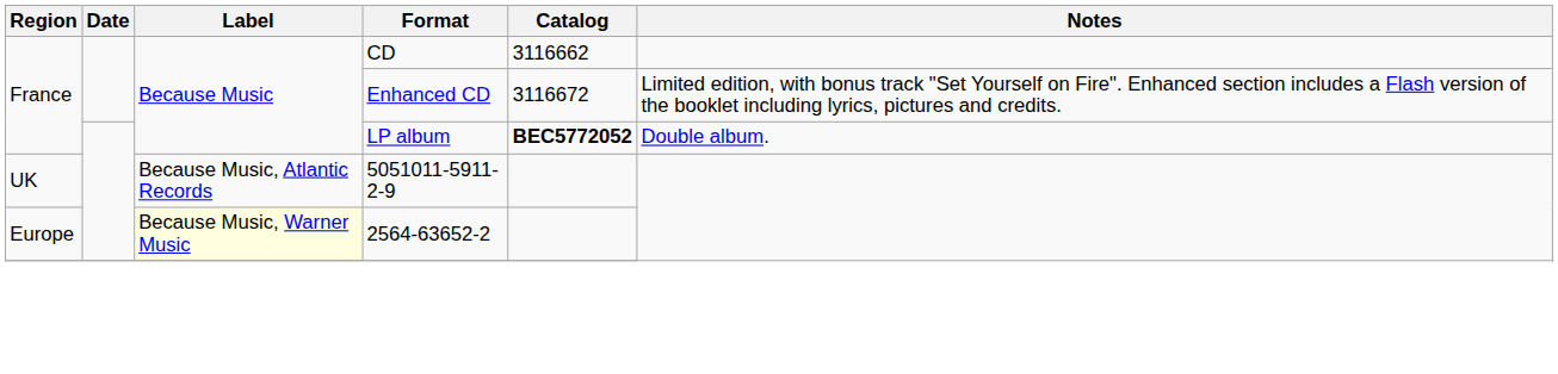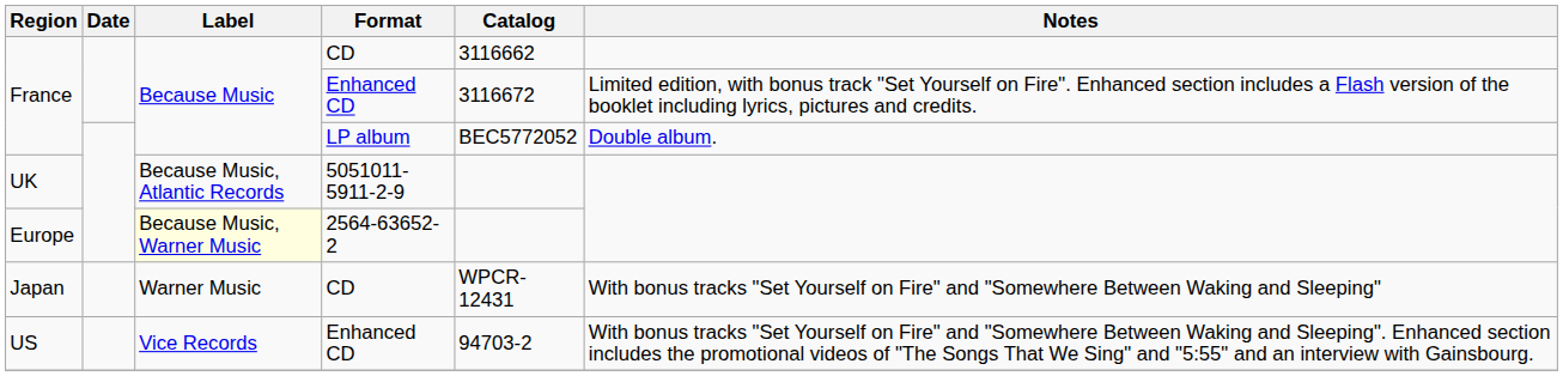 <table class="wikitable">
 <tr>
 <th>Region</th>
 <th>Date</th>
 <th>Label</th>
 <th>Format</th>
 <th>Catalog</th>
 <th>Notes</th>
 </tr>
 <tr>
 <td rowspan="3">France</td>
 <td rowspan="2"></td>
 <td rowspan="3"><a href='#'>Because Music</a></td>
 <td>CD</td>
 <td>3116662</td>
 <td></td>
 </tr>
 <tr>
 <td><a href='#'>Enhanced CD</a></td>
 <td>3116672</td>
 <td>Limited edition, with bonus track "Set Yourself on Fire". Enhanced section includes a <a href='#'>Flash</a> version of the booklet including lyrics, pictures and credits.</td>
 </tr>
 <tr>
 <td rowspan="3"></td>
 <td><a href='#'>LP album</a></td>
-<td><strong>BEC5772052</strong></td>
+<td>BEC5772052</td>
 <td><a href='#'>Double album</a>.</td>
 </tr>
 <tr>
 <td>UK</td>
 <td>Because Music, <a href='#'>Atlantic Records</a></td>
 <td>5051011-5911-2-9</td>
 <td></td>
 </tr>
 <tr>
 <td>Europe</td>
 <td style="background: lightyellow;">Because Music, <a href='#'>Warner Music</a></td>
 <td>2564-63652-2</td>
 <td></td>
 </tr>
 <tr>
+<td>Japan</td>
+<td></td>
+<td>Warner Music</td>
+<td>CD</td>
+<td>WPCR-12431</td>
+<td>With bonus tracks "Set Yourself on Fire" and "Somewhere Between Waking and Sleeping"</td>
+</tr>
+<tr>
+<td>US</td>
+<td></td>
+<td><a href='#'>Vice Records</a></td>
+<td>Enhanced CD</td>
+<td>94703-2</td>
+<td>With bonus tracks "Set Yourself on Fire" and "Somewhere Between Waking and Sleeping". Enhanced section includes the promotional videos of "The Songs That We Sing" and "5:55" and an interview with Gainsbourg.</td>
+</tr>
+<tr>
 </tr>
 </table>
